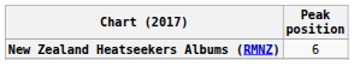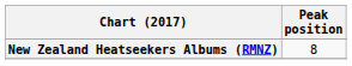 <table class="wikitable sortable plainrowheaders" style="text-align:center">
 <tr>
 <th scope="col">Chart (2017)</th>
 <th scope="col">Peak<br> position</th>
 </tr>
 <tr>
 </tr>
 <tr>
 </tr>
 <tr>
 </tr>
 <tr>
 </tr>
 <tr>
 </tr>
 <tr>
 </tr>
 <tr>
 </tr>
 <tr>
 <th scope="row">New Zealand Heatseekers Albums (<a href='#'>RMNZ</a>)</th>
-<td>6</td>
+<td>8</td>
 </tr>
 <tr>
 </tr>
 <tr>
 </tr>
 <tr>
 </tr>
 <tr>
 </tr>
 <tr>
 </tr>
 <tr>
 </tr>
 <tr>
 </tr>
 </table>
